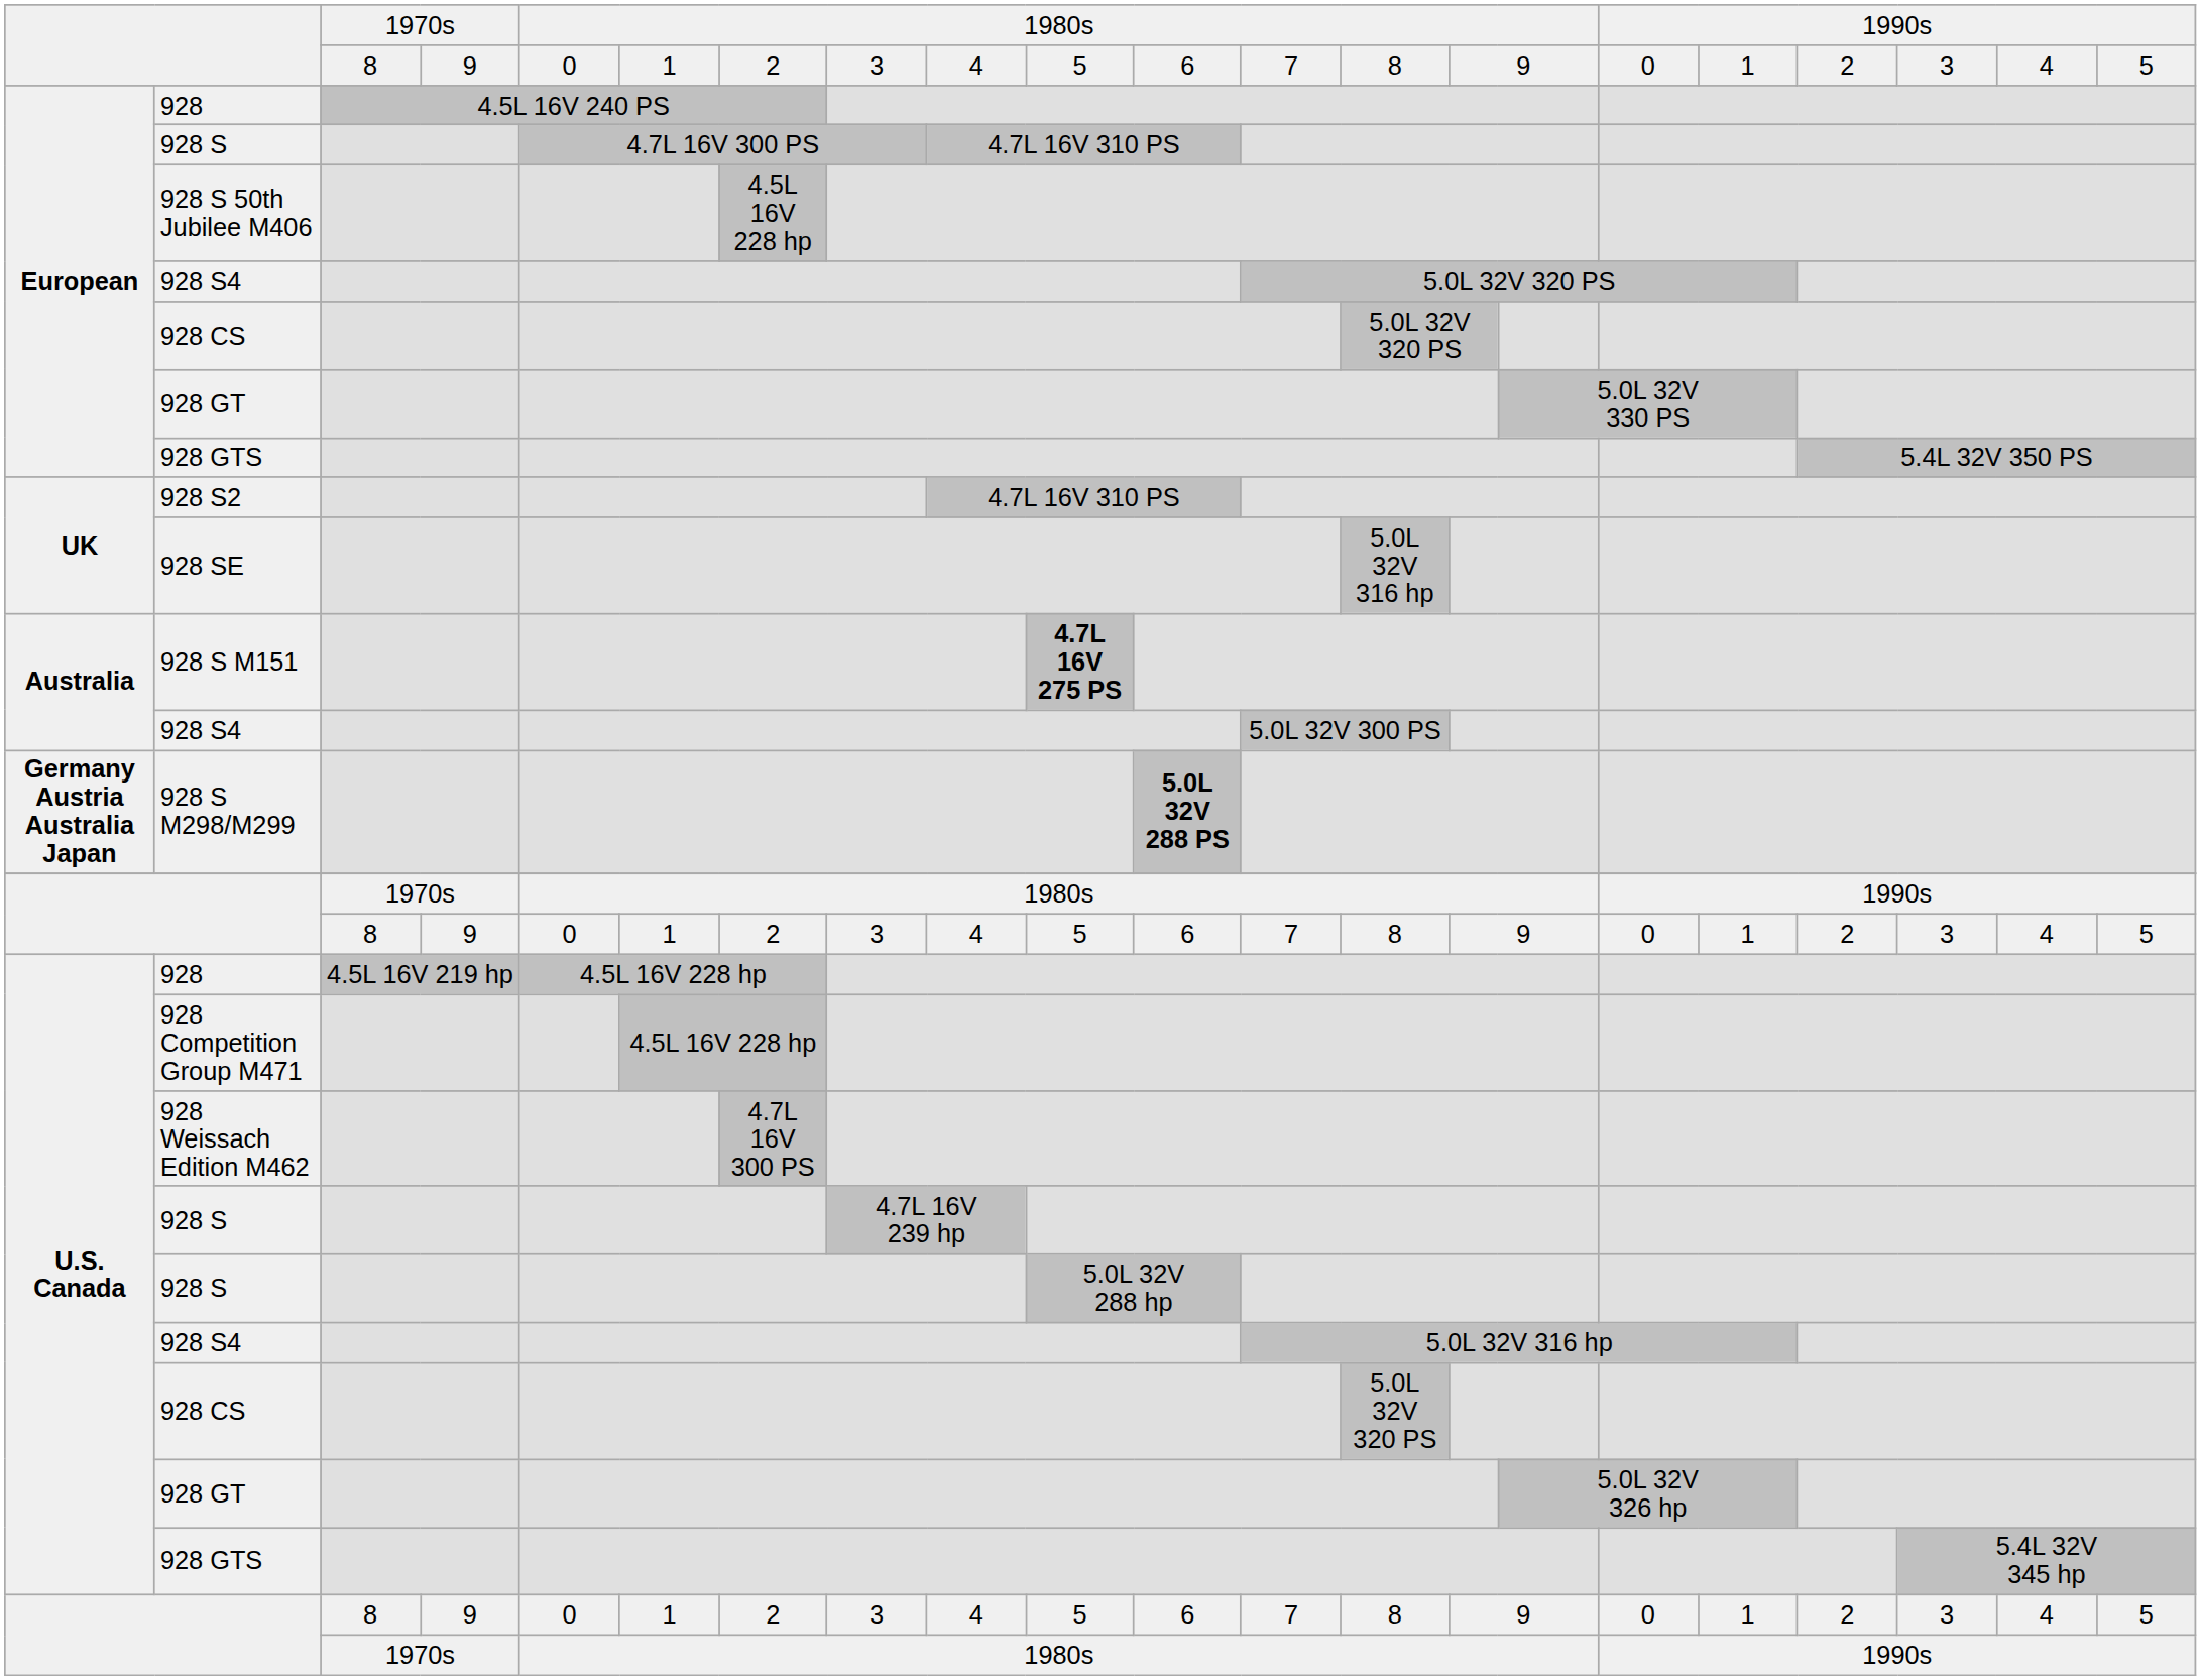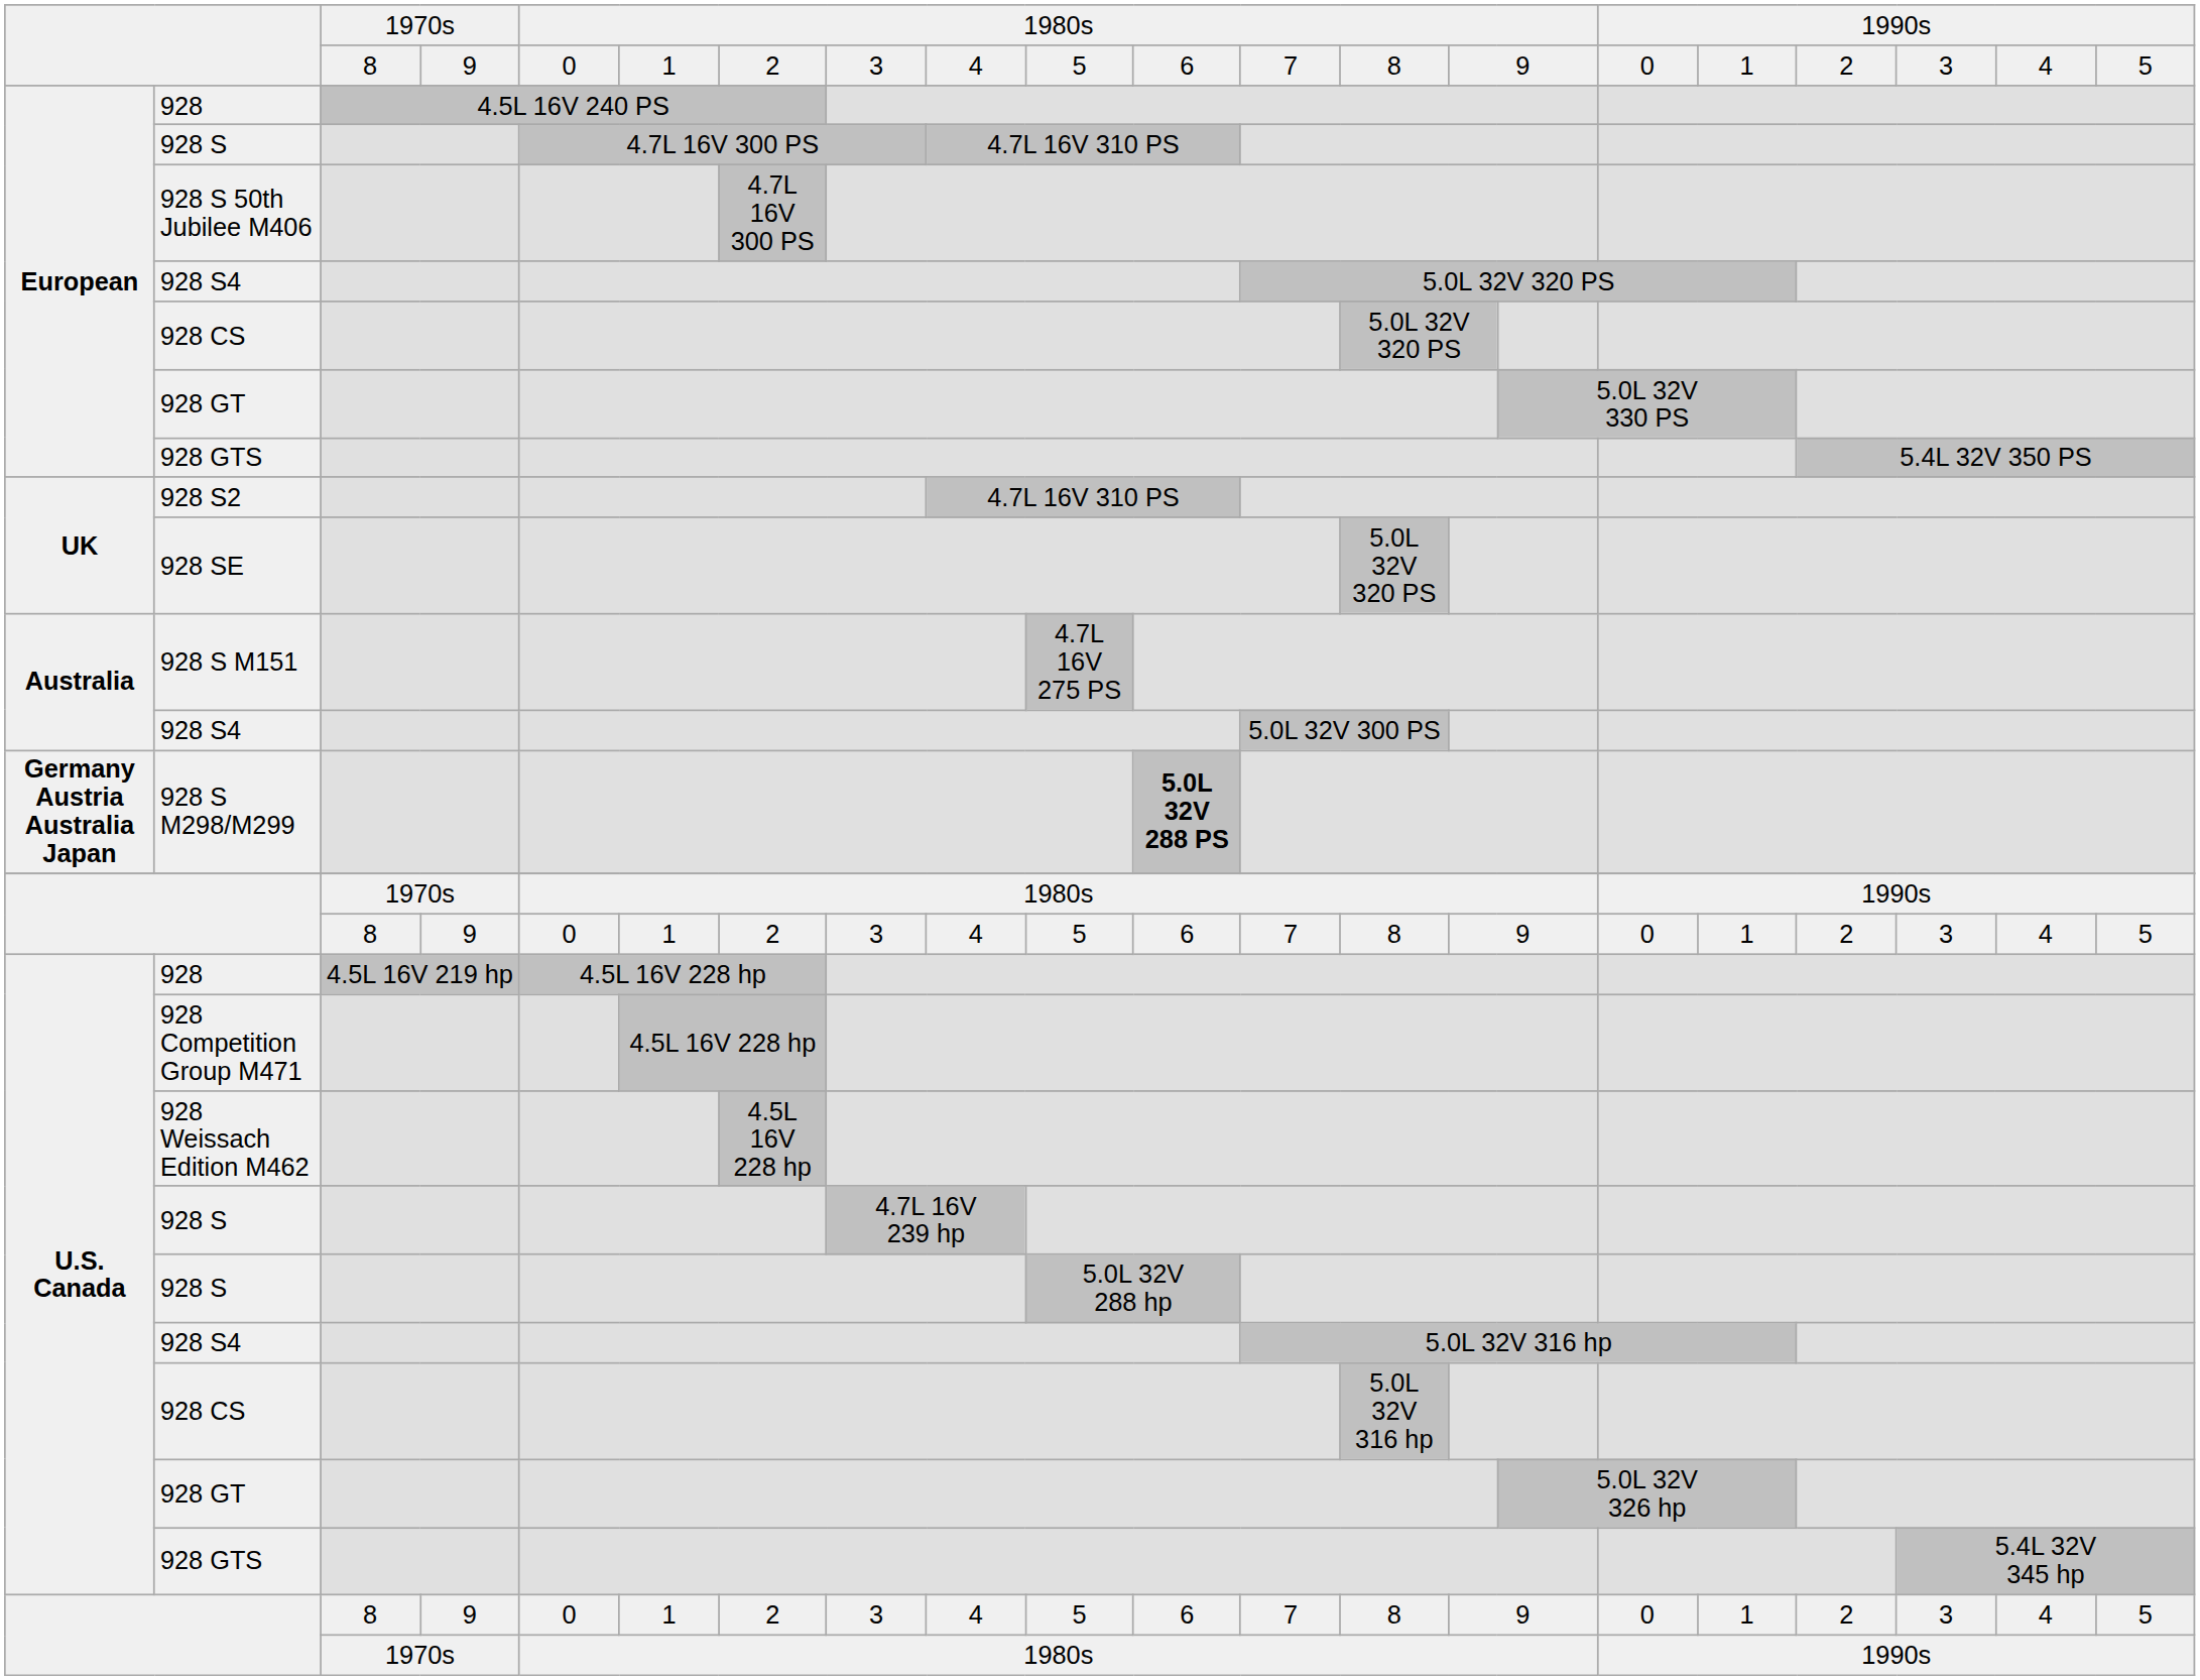 <table class="wikitable" style="text-align:center; font-size:91%;">
 <tr style="text-align:center; background:#f0f0f0;">
 <td colspan="2" rowspan="2" style="text-align:left; width:12%;"> </td>
 <td colspan="2" style="width:8%;">1970s</td>
 <td colspan="11" style="width:44%;">1980s</td>
 <td colspan="6" style="width:24%;">1990s</td>
 </tr>
 <tr style="text-align:center; background:#f0f0f0;">
 <td width=4%>8</td>
 <td width=4%>9</td>
 <td width=4%>0</td>
 <td width=4%>1</td>
 <td width=4%>2</td>
 <td width=4%>3</td>
 <td width=4%>4</td>
 <td width=4%>5</td>
 <td width=4%>6</td>
 <td width=4%>7</td>
 <td width=4%>8</td>
 <td colspan="2" style="width:4%;">9</td>
 <td width=4%>0</td>
 <td width=4%>1</td>
 <td width=4%>2</td>
 <td width=4%>3</td>
 <td width=4%>4</td>
 <td width=4%>5</td>
 </tr>
 <tr align=center>
 <td rowspan="7" style="width:6%; background:#f0f0f0;"><strong>European</strong></td>
 <td style="text-align:left; width:4%; background:#f0f0f0;">928</td>
 <td colspan="5" style="width:20%; background:silver;">4.5L 16V 240 PS</td>
 <td colspan="8" style="width:32%; background:#e0e0e0;"> </td>
 <td colspan="6" style="width:24%; background:#e0e0e0;"> </td>
 </tr>
 <tr align=center>
 <td style="text-align:left; width:6%; background:#f0f0f0;">928 S</td>
 <td colspan="2" style="width:8%; background:#e0e0e0;"> </td>
 <td colspan="4" style="width:16%; background:silver;">4.7L 16V 300 PS</td>
 <td colspan="3" style="width:12%; background:silver;">4.7L 16V 310 PS</td>
 <td colspan="4" style="width:16%; background:#e0e0e0;"> </td>
 <td colspan="6" style="width:24%; background:#e0e0e0;"> </td>
 </tr>
 <tr align=center>
 <td style="text-align:left; width:6%; background:#f0f0f0;">928 S 50th Jubilee M406</td>
 <td colspan="2" style="width:8%; background:#e0e0e0;"> </td>
 <td colspan="2" style="width:8%; background:#e0e0e0;"> </td>
-<td style="width:4%; background:silver;">4.5L 16V 228 hp</td>
+<td style="width:4%; background:silver;">4.7L 16V<br>300 PS</td>
 <td colspan="8" style="width:32%; background:#e0e0e0;"> </td>
 <td colspan="6" style="width:24%; background:#e0e0e0;"> </td>
 </tr>
 <tr align=center>
 <td style="text-align:left; width:4%; background:#f0f0f0;">928 S4</td>
 <td colspan="2" style="width:8%; background:#e0e0e0;"> </td>
 <td colspan="7" style="width:28%; background:#e0e0e0;"> </td>
 <td colspan="6" style="width:24%; background:silver;">5.0L 32V 320 PS</td>
 <td colspan="4" style="width:16%; background:#e0e0e0;"> </td>
 </tr>
 <tr align=center>
 <td style="text-align:left; width:4%; background:#f0f0f0;">928 CS</td>
 <td colspan="2" style="width:8%; background:#e0e0e0;"> </td>
 <td colspan="8" style="width:32%; background:#e0e0e0;"> </td>
 <td colspan="2" style="width:6%; background:silver;">5.0L 32V<br>320 PS</td>
 <td style="width:4%; background:#e0e0e0;"> </td>
 <td colspan="6" style="width:24%; background:#e0e0e0;"> </td>
 </tr>
 <tr align=center>
 <td style="text-align:left; width:4%; background:#f0f0f0;">928 GT</td>
 <td colspan="2" style="width:8%; background:#e0e0e0;"> </td>
 <td colspan="10" style="width:40%; background:#e0e0e0;"> </td>
 <td colspan="3" style="width:10%; background:silver;">5.0L 32V<br>330 PS</td>
 <td colspan="4" style="width:16%; background:#e0e0e0;"> </td>
 </tr>
 <tr align=center>
 <td style="text-align:left; width:4%; background:#f0f0f0;">928 GTS</td>
 <td colspan="2" style="width:8%; background:#e0e0e0;"> </td>
 <td colspan="11" style="width:44%; background:#e0e0e0;"> </td>
 <td colspan="2" style="width:8%; background:#e0e0e0;"> </td>
 <td colspan="4" style="width:16%; background:silver;">5.4L 32V 350 PS</td>
 </tr>
 <tr align=center>
 <td rowspan="2" style="width:6%; background:#f0f0f0;"><strong>UK</strong></td>
 <td style="text-align:left; width:4%; background:#f0f0f0;">928 S2</td>
 <td colspan="2" style="width:8%; background:#e0e0e0;"> </td>
 <td colspan="4" style="width:16%; background:#e0e0e0;"> </td>
 <td colspan="3" style="width:12%; background:silver;">4.7L 16V 310 PS</td>
 <td colspan="4" style="width:16%; background:#e0e0e0;"> </td>
 <td colspan="6" style="width:24%; background:#e0e0e0;"> </td>
 </tr>
 <tr align=center>
 <td style="text-align:left; width:4%; background:#f0f0f0;">928 SE</td>
 <td colspan="2" style="width:8%; background:#e0e0e0;"> </td>
 <td colspan="8" style="width:32%; background:#e0e0e0;"> </td>
-<td style="width:4%; background:silver;">5.0L 32V 316 hp</td>
+<td style="width:4%; background:silver;">5.0L 32V 320 PS</td>
 <td colspan="2" style="width:8%; background:#e0e0e0;"> </td>
 <td colspan="6" style="width:24%; background:#e0e0e0;"> </td>
 </tr>
 <tr align=center>
 <td rowspan="2" style="width:6%; background:#f0f0f0;"><strong>Australia</strong></td>
 <td style="text-align:left; width:4%; background:#f0f0f0;">928 S M151</td>
 <td colspan="2" style="width:8%; background:#e0e0e0;"> </td>
 <td colspan="5" style="width:20%; background:#e0e0e0;"> </td>
-<td colspan="1" style="width:4%; background:silver;"><strong>4.7L 16V<br>275 PS</strong></td>
+<td colspan="1" style="width:4%; background:silver;">4.7L 16V<br>275 PS</td>
 <td colspan="5" style="width:16%; background:#e0e0e0;"> </td>
 <td colspan="6" style="width:24%; background:#e0e0e0;"> </td>
 </tr>
 <tr align=center>
 <td style="text-align:left; width:4%; background:#f0f0f0;">928 S4</td>
 <td colspan="2" style="width:8%; background:#e0e0e0;"> </td>
 <td colspan="7" style="width:28%; background:#e0e0e0;"> </td>
 <td colspan="2" style="width:8%; background:silver;">5.0L 32V 300 PS</td>
 <td colspan="2" style="width:8%; background:#e0e0e0;"> </td>
 <td colspan="6" style="width:24%; background:#e0e0e0;"> </td>
 </tr>
 <tr align=center>
 <td style="width:6%; background:#f0f0f0;"><strong>Germany<br>Austria<br>Australia<br>Japan</strong></td>
 <td style="text-align:left; width:4%; background:#f0f0f0;">928 S M298/M299</td>
 <td colspan="2" style="width:8%; background:#e0e0e0;"> </td>
 <td colspan="6" style="width:24%; background:#e0e0e0;"> </td>
 <td style="width:4%; background:silver;"><strong>5.0L 32V<br>288 PS</strong></td>
 <td colspan="4" style="width:16%; background:#e0e0e0;"> </td>
 <td colspan="6" style="width:24%; background:#e0e0e0;"> </td>
 </tr>
 <tr align=center>
 </tr>
 <tr style="text-align:center; background:#f0f0f0;">
 <td style="width:12%;" colspan="2" rowspan="2"> </td>
 <td style="width:8%;" colspan="2">1970s</td>
 <td style="width:44%;" colspan="11">1980s</td>
 <td style="width:24%;" colspan="6">1990s</td>
 </tr>
 <tr style="text-align:center; background:#f0f0f0;">
 <td width=4%>8</td>
 <td width=4%>9</td>
 <td width=4%>0</td>
 <td width=4%>1</td>
 <td width=4%>2</td>
 <td width=4%>3</td>
 <td width=4%>4</td>
 <td width=4%>5</td>
 <td width=4%>6</td>
 <td width=4%>7</td>
 <td width=4%>8</td>
 <td colspan="2" style="width:4%;">9</td>
 <td width=4%>0</td>
 <td width=4%>1</td>
 <td width=4%>2</td>
 <td width=4%>3</td>
 <td width=4%>4</td>
 <td width=4%>5</td>
 </tr>
 <tr align=center>
 <td rowspan="9" style="width:6%; background:#f0f0f0;"><strong>U.S.<br>Canada</strong></td>
 <td style="text-align:left; width:4%; background:#f0f0f0;">928</td>
 <td colspan="2" style="width:8%; background:silver;">4.5L 16V 219 hp</td>
 <td colspan="3" style="width:12%; background:silver;">4.5L 16V 228 hp</td>
 <td colspan="8" style="width:32%; background:#e0e0e0;"> </td>
 <td colspan="6" style="width:24%; background:#e0e0e0;"> </td>
 </tr>
 <tr align=center>
 <td style="text-align:left; width:6%; background:#f0f0f0;">928 Competition Group M471</td>
 <td colspan="2" style="width:8%; background:#e0e0e0;"> </td>
 <td style="width:4%; background:#e0e0e0;"> </td>
 <td colspan="2" style="width:8%; background:silver;">4.5L 16V 228 hp</td>
 <td colspan="8" style="width:32%; background:#e0e0e0;"> </td>
 <td colspan="6" style="width:24%; background:#e0e0e0;"> </td>
 </tr>
 <tr align=center>
 <td style="text-align:left; width:6%; background:#f0f0f0;">928 Weissach Edition M462</td>
 <td colspan="2" style="width:8%; background:#e0e0e0;"> </td>
 <td colspan="2" style="width:8%; background:#e0e0e0;"> </td>
-<td style="width:4%; background:silver;">4.7L 16V<br>300 PS</td>
+<td style="width:4%; background:silver;">4.5L 16V 228 hp</td>
 <td colspan="8" style="width:32%; background:#e0e0e0;"> </td>
 <td colspan="6" style="width:24%; background:#e0e0e0;"> </td>
 </tr>
 <tr align=center>
 <td style="text-align:left; width:6%; background:#f0f0f0;">928 S</td>
 <td colspan="2" style="width:8%; background:#e0e0e0;"> </td>
 <td colspan="3" style="width:12%; background:#e0e0e0;"> </td>
 <td colspan="2" style="width:8%; background:silver;">4.7L 16V<br>239 hp</td>
 <td colspan="6" style="width:24%; background:#e0e0e0;"> </td>
 <td colspan="6" style="width:24%; background:#e0e0e0;"> </td>
 </tr>
 <tr align=center>
 <td style="text-align:left; width:6%; background:#f0f0f0;">928 S</td>
 <td colspan="2" style="width:8%; background:#e0e0e0;"> </td>
 <td colspan="5" style="width:20%; background:#e0e0e0;"> </td>
 <td colspan="2" style="width:8%; background:silver;">5.0L 32V<br>288 hp</td>
 <td colspan="4" style="width:16%; background:#e0e0e0;"> </td>
 <td colspan="6" style="width:24%; background:#e0e0e0;"> </td>
 </tr>
 <tr align=center>
 <td style="text-align:left; width:6%; background:#f0f0f0;">928 S4</td>
 <td colspan="2" style="width:8%; background:#e0e0e0;"> </td>
 <td colspan="7" style="width:28%; background:#e0e0e0;"> </td>
 <td colspan="6" style="width:24%; background:silver;">5.0L 32V 316 hp</td>
 <td colspan="4" style="width:16%; background:#e0e0e0;"> </td>
 </tr>
 <tr align=center>
 <td style="text-align:left; width:6%; background:#f0f0f0;">928 CS</td>
 <td colspan="2" style="width:8%; background:#e0e0e0;"> </td>
 <td colspan="8" style="width:32%; background:#e0e0e0;"> </td>
-<td style="width:4%; background:silver;">5.0L 32V 320 PS</td>
+<td style="width:4%; background:silver;">5.0L 32V 316 hp</td>
 <td colspan="2" style="width:8%; background:#e0e0e0;"> </td>
 <td colspan="6" style="width:24%; background:#e0e0e0;"> </td>
 </tr>
 <tr align=center>
 <td style="text-align:left; width:6%; background:#f0f0f0;">928 GT</td>
 <td colspan="2" style="width:8%; background:#e0e0e0;"> </td>
 <td colspan="10" style="width:40%; background:#e0e0e0;"> </td>
 <td colspan="3" style="width:10%; background:silver;">5.0L 32V<br>326 hp</td>
 <td colspan="4" style="width:16%; background:#e0e0e0;"> </td>
 </tr>
 <tr align=center>
 <td style="text-align:left; width:6%; background:#f0f0f0;">928 GTS</td>
 <td colspan="2" style="width:8%; background:#e0e0e0;"> </td>
 <td colspan="11" style="width:44%; background:#e0e0e0;"> </td>
 <td colspan="3" style="width:12%; background:#e0e0e0;"> </td>
 <td colspan="3" style="width:12%; background:silver;">5.4L 32V<br>345 hp</td>
 </tr>
 <tr style="text-align:center; background:#f0f0f0;">
 <td style="width:12%;" colspan="2" rowspan="2"> </td>
 <td width=4%>8</td>
 <td width=4%>9</td>
 <td width=4%>0</td>
 <td width=4%>1</td>
 <td width=4%>2</td>
 <td width=4%>3</td>
 <td width=4%>4</td>
 <td width=4%>5</td>
 <td width=4%>6</td>
 <td width=4%>7</td>
 <td width=4%>8</td>
 <td colspan="2" style="width:8%;">9</td>
 <td width=4%>0</td>
 <td width=4%>1</td>
 <td width=4%>2</td>
 <td width=4%>3</td>
 <td width=4%>4</td>
 <td width=4%>5</td>
 </tr>
 <tr style="text-align:center; background:#f0f0f0;">
 <td style="width:8%;" colspan="2">1970s</td>
 <td style="width:44%;" colspan="11">1980s</td>
 <td style="width:24%;" colspan="6">1990s</td>
 </tr>
 </table>
